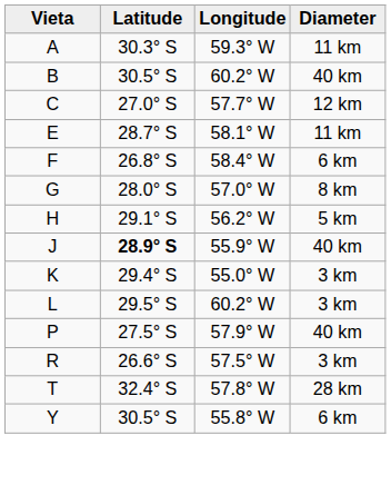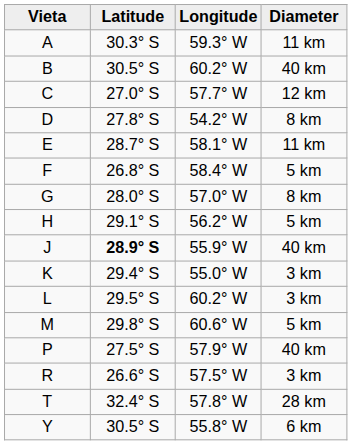 <table class="wikitable">
 <tr>
 <th width="25%" style="background:#eeeeee;">Vieta</th>
 <th width="25%" style="background:#eeeeee;">Latitude</th>
 <th width="25%" style="background:#eeeeee;">Longitude</th>
 <th width="25%" style="background:#eeeeee;">Diameter</th>
 </tr>
 <tr>
 <td align="center">A</td>
 <td align="center">30.3° S</td>
 <td align="center">59.3° W</td>
 <td align="center">11 km</td>
 </tr>
 <tr>
 <td align="center">B</td>
 <td align="center">30.5° S</td>
 <td align="center">60.2° W</td>
 <td align="center">40 km</td>
 </tr>
 <tr>
 <td align="center">C</td>
 <td align="center">27.0° S</td>
 <td align="center">57.7° W</td>
 <td align="center">12 km</td>
 </tr>
 <tr>
+<td align="center">D</td>
+<td align="center">27.8° S</td>
+<td align="center">54.2° W</td>
+<td align="center">8 km</td>
+</tr>
+<tr>
 <td align="center">E</td>
 <td align="center">28.7° S</td>
 <td align="center">58.1° W</td>
 <td align="center">11 km</td>
 </tr>
 <tr>
 <td align="center">F</td>
 <td align="center">26.8° S</td>
 <td align="center">58.4° W</td>
-<td align="center">6 km</td>
+<td align="center">5 km</td>
 </tr>
 <tr>
 <td align="center">G</td>
 <td align="center">28.0° S</td>
 <td align="center">57.0° W</td>
 <td align="center">8 km</td>
 </tr>
 <tr>
 <td align="center">H</td>
 <td align="center">29.1° S</td>
 <td align="center">56.2° W</td>
 <td align="center">5 km</td>
 </tr>
 <tr>
 <td align="center">J</td>
 <td align="center"><strong>28.9° S</strong></td>
 <td align="center">55.9° W</td>
 <td align="center">40 km</td>
 </tr>
 <tr>
 <td align="center">K</td>
 <td align="center">29.4° S</td>
 <td align="center">55.0° W</td>
 <td align="center">3 km</td>
 </tr>
 <tr>
 <td align="center">L</td>
 <td align="center">29.5° S</td>
 <td align="center">60.2° W</td>
 <td align="center">3 km</td>
 </tr>
 <tr>
+<td align="center">M</td>
+<td align="center">29.8° S</td>
+<td align="center">60.6° W</td>
+<td align="center">5 km</td>
+</tr>
+<tr>
 <td align="center">P</td>
 <td align="center">27.5° S</td>
 <td align="center">57.9° W</td>
 <td align="center">40 km</td>
 </tr>
 <tr>
 <td align="center">R</td>
 <td align="center">26.6° S</td>
 <td align="center">57.5° W</td>
 <td align="center">3 km</td>
 </tr>
 <tr>
 <td align="center">T</td>
 <td align="center">32.4° S</td>
 <td align="center">57.8° W</td>
 <td align="center">28 km</td>
 </tr>
 <tr>
 <td align="center">Y</td>
 <td align="center">30.5° S</td>
 <td align="center">55.8° W</td>
 <td align="center">6 km</td>
 </tr>
 </table>
